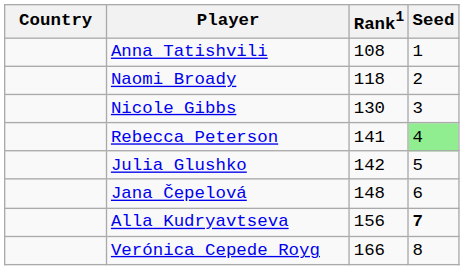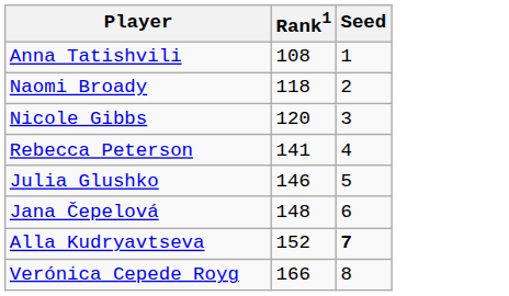 <table class="sortable wikitable">
 <tr>
-<th width="70">Country</th>
 <th width="175">Player</th>
 <th>Rank<sup>1</sup></th>
 <th>Seed</th>
 </tr>
 <tr>
-<td></td>
 <td><a href='#'>Anna Tatishvili</a></td>
 <td>108</td>
 <td>1</td>
 </tr>
 <tr>
-<td></td>
 <td><a href='#'>Naomi Broady</a></td>
 <td>118</td>
 <td>2</td>
 </tr>
 <tr>
-<td></td>
 <td><a href='#'>Nicole Gibbs</a></td>
-<td>130</td>
+<td>120</td>
 <td>3</td>
 </tr>
 <tr>
-<td></td>
 <td><a href='#'>Rebecca Peterson</a></td>
 <td>141</td>
-<td style="background: lightgreen;">4</td>
+<td>4</td>
 </tr>
 <tr>
-<td></td>
 <td><a href='#'>Julia Glushko</a></td>
-<td>142</td>
+<td>146</td>
 <td>5</td>
 </tr>
 <tr>
-<td></td>
 <td><a href='#'>Jana Čepelová</a></td>
 <td>148</td>
 <td>6</td>
 </tr>
 <tr>
-<td></td>
 <td><a href='#'>Alla Kudryavtseva</a></td>
-<td>156</td>
+<td>152</td>
 <td><strong>7</strong></td>
 </tr>
 <tr>
-<td></td>
 <td><a href='#'>Verónica Cepede Royg</a></td>
 <td>166</td>
 <td>8</td>
 </tr>
 </table>
